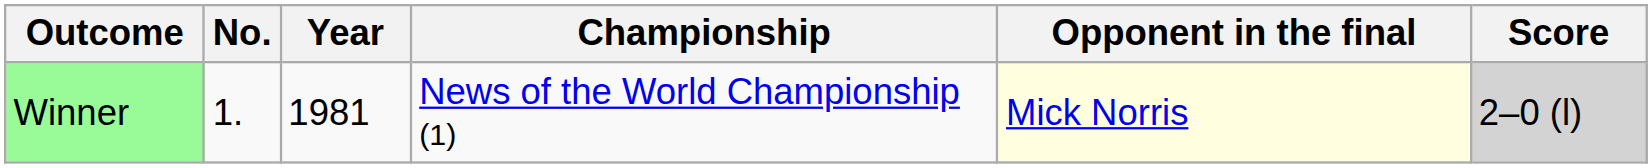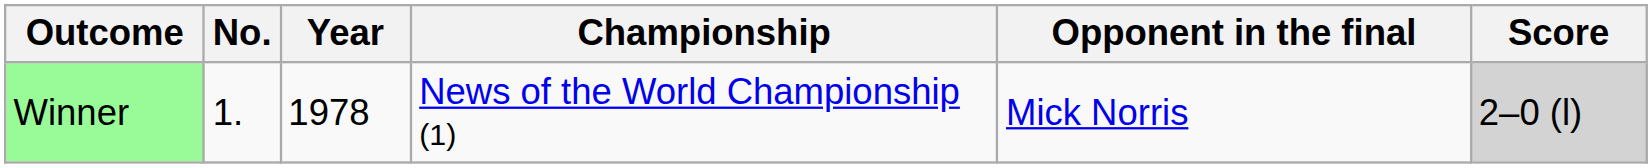 <table class="sortable wikitable">
 <tr>
 <th style="width:80px;">Outcome</th>
 <th style="width:20px;">No.</th>
 <th style="width:50px;">Year</th>
 <th style="width:250px;">Championship</th>
 <th style="width:200px;">Opponent in the final</th>
 <th style="width:70px;">Score</th>
 </tr>
 <tr>
 <td style="background:#98FB98;">Winner</td>
 <td>1.</td>
-<td>1981</td>
+<td>1978</td>
 <td><a href='#'>News of the World Championship</a> <small>(1)</small></td>
-<td style="background: lightyellow;"> <a href='#'>Mick Norris</a></td>
+<td> <a href='#'>Mick Norris</a></td>
 <td style="background: lightgrey;">2–0 (l)</td>
 </tr>
 </table>
